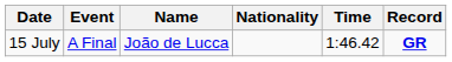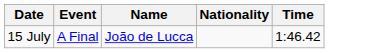 <table class="wikitable" style=text-align:center>
 <tr>
 <th>Date</th>
 <th>Event</th>
 <th>Name</th>
 <th>Nationality</th>
 <th>Time</th>
-<th>Record</th>
 </tr>
 <tr>
 <td>15 July</td>
 <td><a href='#'>A Final</a></td>
 <td align=left><a href='#'>João de Lucca</a></td>
 <td align=left></td>
 <td>1:46.42</td>
-<td><strong><a href='#'>GR</a></strong></td>
 </tr>
 </table>
